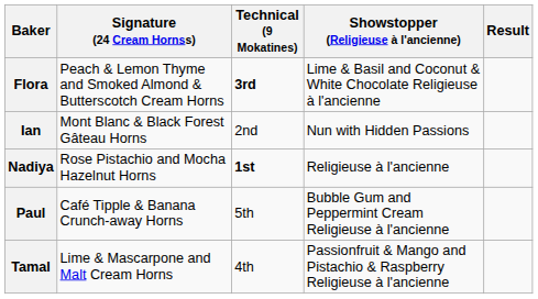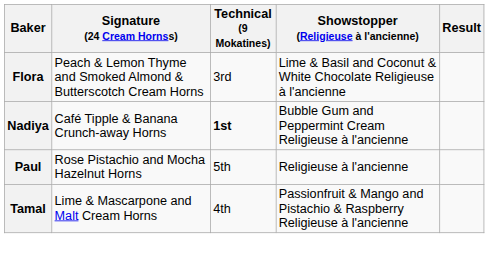 <table class="wikitable sortable col3center sticky-header">
 <tr>
 <th scope="col">Baker</th>
 <th scope="col" class="unsortable">Signature<br><small>(24 <a href='#'>Cream Horns</a>s)</small></th>
 <th scope="col">Technical<br><small>(9 Mokatines)</small></th>
 <th scope="col" class="unsortable">Showstopper<br><small>(<a href='#'>Religieuse</a> à l'ancienne)</small></th>
 <th scope="col">Result</th>
 </tr>
 <tr>
 <th scope="row">Flora</th>
 <td>Peach & Lemon Thyme and Smoked Almond & Butterscotch Cream Horns</td>
-<td><strong>3rd</strong></td>
+<td>3rd</td>
 <td>Lime & Basil and Coconut & White Chocolate Religieuse à l'ancienne</td>
 <td></td>
 </tr>
 <tr>
-<th scope="row">Ian</th>
-<td>Mont Blanc & Black Forest Gâteau Horns</td>
-<td>2nd</td>
-<td>Nun with Hidden Passions</td>
-<td></td>
-</tr>
-<tr>
 <th scope="row">Nadiya</th>
-<td>Rose Pistachio and Mocha Hazelnut Horns</td>
+<td>Café Tipple & Banana Crunch-away Horns</td>
 <td><strong>1st</strong></td>
-<td>Religieuse à l'ancienne</td>
+<td>Bubble Gum and Peppermint Cream Religieuse à l'ancienne</td>
 <td></td>
 </tr>
 <tr>
 <th scope="row">Paul</th>
-<td>Café Tipple & Banana Crunch-away Horns</td>
+<td>Rose Pistachio and Mocha Hazelnut Horns</td>
 <td>5th</td>
-<td>Bubble Gum and Peppermint Cream Religieuse à l'ancienne</td>
+<td>Religieuse à l'ancienne</td>
 <td></td>
 </tr>
 <tr>
 <th scope="row">Tamal</th>
 <td>Lime & Mascarpone and <a href='#'>Malt</a> Cream Horns</td>
 <td>4th</td>
 <td>Passionfruit & Mango and Pistachio & Raspberry Religieuse à l'ancienne</td>
 <td></td>
 </tr>
 </table>
